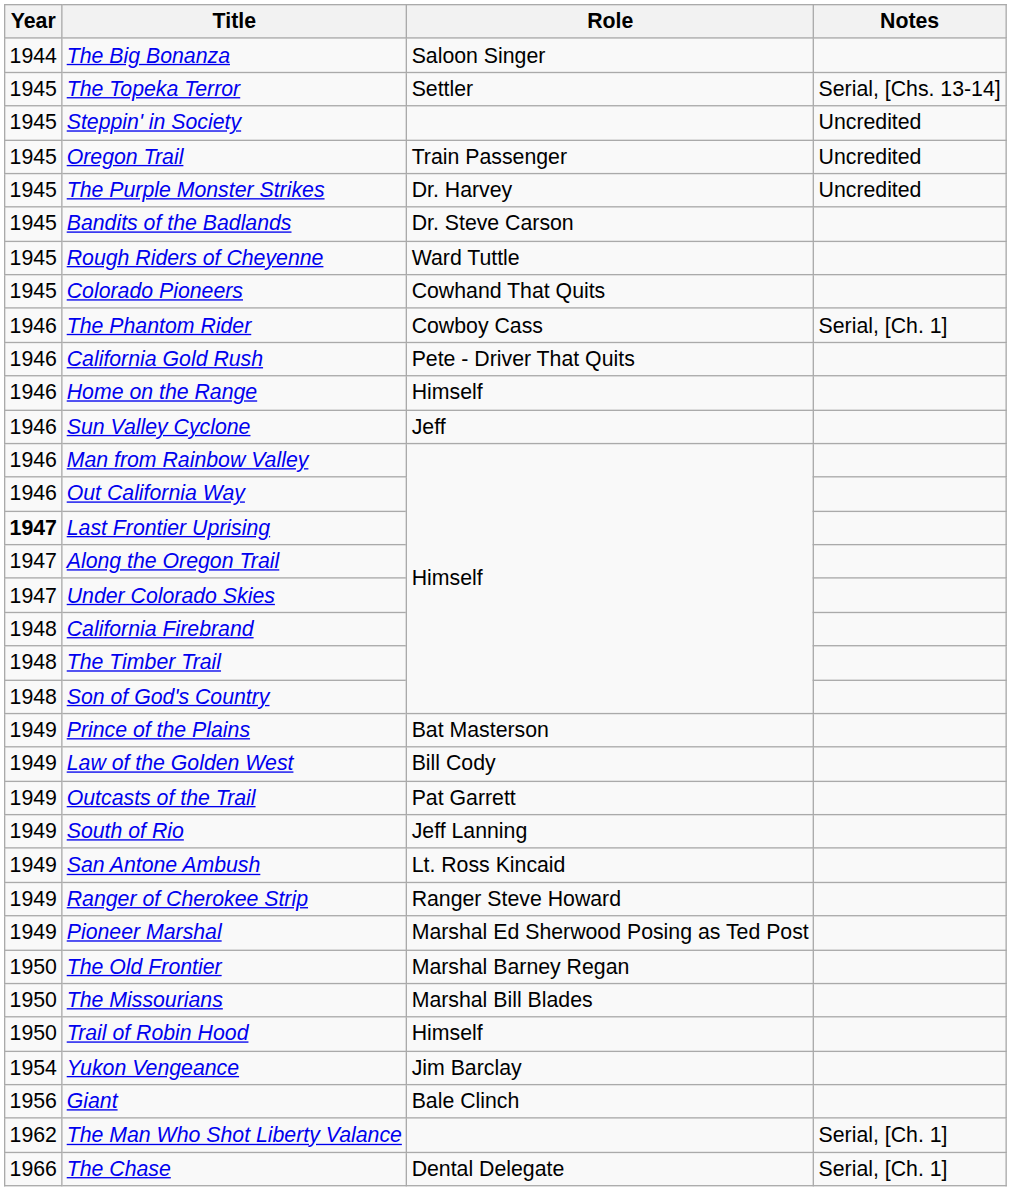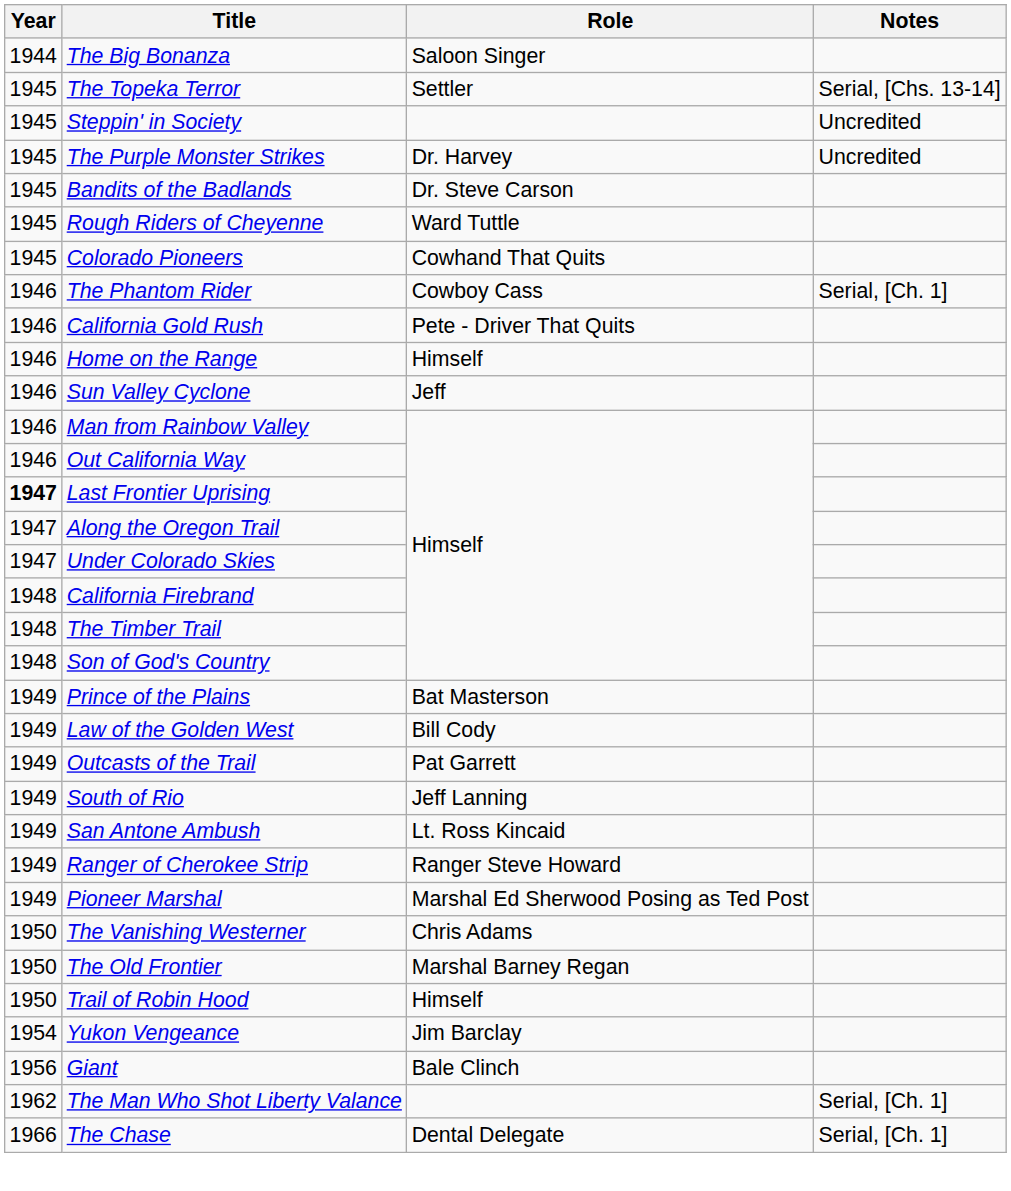 <table class="wikitable">
 <tr>
 <th>Year</th>
 <th>Title</th>
 <th>Role</th>
 <th>Notes</th>
 </tr>
 <tr>
 <td>1944</td>
 <td><em><a href='#'>The Big Bonanza</a></em></td>
 <td>Saloon Singer</td>
 <td></td>
 </tr>
 <tr>
 <td>1945</td>
 <td><em><a href='#'>The Topeka Terror</a></em></td>
 <td>Settler</td>
 <td>Serial, [Chs. 13-14]</td>
 </tr>
 <tr>
 <td>1945</td>
 <td><em><a href='#'>Steppin' in Society</a></em></td>
 <td></td>
-<td>Uncredited</td>
-</tr>
-<tr>
-<td>1945</td>
-<td><em><a href='#'>Oregon Trail</a></em></td>
-<td>Train Passenger</td>
 <td>Uncredited</td>
 </tr>
 <tr>
 <td>1945</td>
 <td><em><a href='#'>The Purple Monster Strikes</a></em></td>
 <td>Dr. Harvey</td>
 <td>Uncredited</td>
 </tr>
 <tr>
 <td>1945</td>
 <td><em><a href='#'>Bandits of the Badlands</a></em></td>
 <td>Dr. Steve Carson</td>
 <td></td>
 </tr>
 <tr>
 <td>1945</td>
 <td><em><a href='#'>Rough Riders of Cheyenne</a></em></td>
 <td>Ward Tuttle</td>
 <td></td>
 </tr>
 <tr>
 <td>1945</td>
 <td><em><a href='#'>Colorado Pioneers</a></em></td>
 <td>Cowhand That Quits</td>
 <td></td>
 </tr>
 <tr>
 <td>1946</td>
 <td><em><a href='#'>The Phantom Rider</a></em></td>
 <td>Cowboy Cass</td>
 <td>Serial, [Ch. 1]</td>
 </tr>
 <tr>
 <td>1946</td>
 <td><em><a href='#'>California Gold Rush</a></em></td>
 <td>Pete - Driver That Quits</td>
 <td></td>
 </tr>
 <tr>
 <td>1946</td>
 <td><em><a href='#'>Home on the Range</a></em></td>
 <td>Himself</td>
 <td></td>
 </tr>
 <tr>
 <td>1946</td>
 <td><em><a href='#'>Sun Valley Cyclone</a></em></td>
 <td>Jeff</td>
 <td></td>
 </tr>
 <tr>
 <td>1946</td>
 <td><em><a href='#'>Man from Rainbow Valley</a></em></td>
 <td rowspan="8">Himself</td>
 <td></td>
 </tr>
 <tr>
 <td>1946</td>
 <td><em><a href='#'>Out California Way</a></em></td>
 <td></td>
 </tr>
 <tr>
 <td><strong>1947</strong></td>
 <td><em><a href='#'>Last Frontier Uprising</a></em></td>
 <td></td>
 </tr>
 <tr>
 <td>1947</td>
 <td><em><a href='#'>Along the Oregon Trail</a></em></td>
 <td></td>
 </tr>
 <tr>
 <td>1947</td>
 <td><em><a href='#'>Under Colorado Skies</a></em></td>
 <td></td>
 </tr>
 <tr>
 <td>1948</td>
 <td><em><a href='#'>California Firebrand</a></em></td>
 <td></td>
 </tr>
 <tr>
 <td>1948</td>
 <td><em><a href='#'>The Timber Trail</a></em></td>
 <td></td>
 </tr>
 <tr>
 <td>1948</td>
 <td><em><a href='#'>Son of God's Country</a></em></td>
 <td></td>
 </tr>
 <tr>
 <td>1949</td>
 <td><em><a href='#'>Prince of the Plains</a></em></td>
 <td>Bat Masterson</td>
 <td></td>
 </tr>
 <tr>
 <td>1949</td>
 <td><em><a href='#'>Law of the Golden West</a></em></td>
 <td>Bill Cody</td>
 <td></td>
 </tr>
 <tr>
 <td>1949</td>
 <td><em><a href='#'>Outcasts of the Trail</a></em></td>
 <td>Pat Garrett</td>
 <td></td>
 </tr>
 <tr>
 <td>1949</td>
 <td><em><a href='#'>South of Rio</a></em></td>
 <td>Jeff Lanning</td>
 <td></td>
 </tr>
 <tr>
 <td>1949</td>
 <td><em><a href='#'>San Antone Ambush</a></em></td>
 <td>Lt. Ross Kincaid</td>
 <td></td>
 </tr>
 <tr>
 <td>1949</td>
 <td><em><a href='#'>Ranger of Cherokee Strip</a></em></td>
 <td>Ranger Steve Howard</td>
 <td></td>
 </tr>
 <tr>
 <td>1949</td>
 <td><em><a href='#'>Pioneer Marshal</a></em></td>
 <td>Marshal Ed Sherwood Posing as Ted Post</td>
 <td></td>
 </tr>
 <tr>
 <td>1950</td>
-<td><em><a href='#'>The Old Frontier</a></em></td>
-<td>Marshal Barney Regan</td>
+<td><em><a href='#'>The Vanishing Westerner</a></em></td>
+<td>Chris Adams</td>
 <td></td>
 </tr>
 <tr>
 <td>1950</td>
-<td><em><a href='#'>The Missourians</a></em></td>
-<td>Marshal Bill Blades</td>
+<td><em><a href='#'>The Old Frontier</a></em></td>
+<td>Marshal Barney Regan</td>
 <td></td>
 </tr>
 <tr>
 <td>1950</td>
 <td><em><a href='#'>Trail of Robin Hood</a></em></td>
 <td>Himself</td>
 <td></td>
 </tr>
 <tr>
 <td>1954</td>
 <td><em><a href='#'>Yukon Vengeance</a></em></td>
 <td>Jim Barclay</td>
 <td></td>
 </tr>
 <tr>
 <td>1956</td>
 <td><em><a href='#'>Giant</a></em></td>
 <td>Bale Clinch</td>
 <td></td>
 </tr>
 <tr>
 <td>1962</td>
 <td><em><a href='#'>The Man Who Shot Liberty Valance</a></em></td>
 <td></td>
 <td>Serial, [Ch. 1]</td>
 </tr>
 <tr>
 <td>1966</td>
 <td><em><a href='#'>The Chase</a></em></td>
 <td>Dental Delegate</td>
 <td>Serial, [Ch. 1]</td>
 </tr>
 </table>
